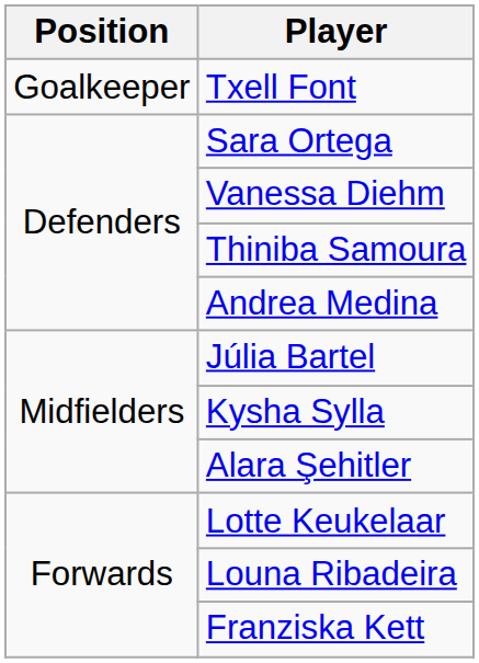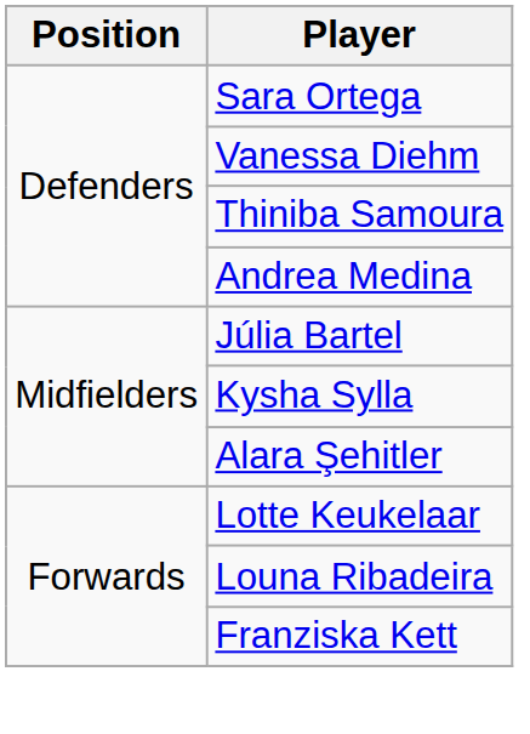 <table class="wikitable" style="text-align:center">
 <tr>
 <th>Position</th>
 <th>Player</th>
-</tr>
-<tr>
-<td>Goalkeeper</td>
-<td align=left> <a href='#'>Txell Font</a></td>
 </tr>
 <tr>
 <td rowspan=4>Defenders</td>
 <td align=left> <a href='#'>Sara Ortega</a></td>
 </tr>
 <tr>
 <td align=left> <a href='#'>Vanessa Diehm</a></td>
 </tr>
 <tr>
 <td align=left> <a href='#'>Thiniba Samoura</a></td>
 </tr>
 <tr>
 <td align=left> <a href='#'>Andrea Medina</a></td>
 </tr>
 <tr>
 <td rowspan=3>Midfielders</td>
 <td align=left> <a href='#'>Júlia Bartel</a></td>
 </tr>
 <tr>
 <td align=left> <a href='#'>Kysha Sylla</a></td>
 </tr>
 <tr>
 <td align=left> <a href='#'>Alara Şehitler</a></td>
 </tr>
 <tr>
 <td rowspan=3>Forwards</td>
 <td align=left> <a href='#'>Lotte Keukelaar</a></td>
 </tr>
 <tr>
 <td align=left> <a href='#'>Louna Ribadeira</a></td>
 </tr>
 <tr>
 <td align=left> <a href='#'>Franziska Kett</a></td>
 </tr>
 </table>
